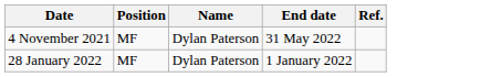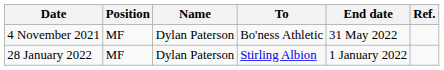 <table class="wikitable">
 <tr>
 <th>Date</th>
 <th>Position</th>
 <th>Name</th>
+<th>To</th>
 <th>End date</th>
 <th>Ref.</th>
 </tr>
 <tr>
 <td>4 November 2021</td>
 <td>MF</td>
 <td>Dylan Paterson</td>
+<td>Bo'ness Athletic</td>
 <td>31 May 2022</td>
 <td></td>
 </tr>
 <tr>
 <td>28 January 2022</td>
 <td>MF</td>
 <td>Dylan Paterson</td>
+<td><a href='#'>Stirling Albion</a></td>
 <td>1 January 2022</td>
 <td></td>
 </tr>
 </table>
